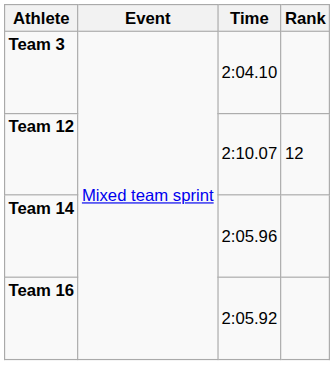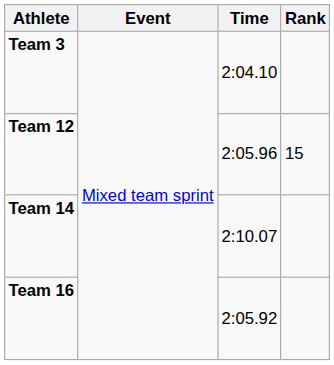 <table class="wikitable" style="font-size:90%">
 <tr>
 <th>Athlete</th>
 <th>Event</th>
 <th>Time</th>
 <th>Rank</th>
 </tr>
 <tr align=center>
 <td align=left><strong>Team 3</strong><br><small><strong><br><br><br></strong></small></td>
 <td align=left rowspan=4><a href='#'>Mixed team sprint</a></td>
 <td>2:04.10</td>
 <td></td>
 </tr>
 <tr>
 <td align=left><strong>Team 12</strong><br><br><br><br></td>
-<td>2:10.07</td>
-<td>12</td>
+<td>2:05.96</td>
+<td>15</td>
 </tr>
 <tr align=center>
 <td align=left><strong>Team 14</strong><br><small><strong><br><br><br></strong></small></td>
-<td>2:05.96</td>
+<td>2:10.07</td>
 <td></td>
 </tr>
 <tr align=center>
 <td align=left><strong>Team 16</strong><br><small><strong><br><br><br></strong></small></td>
 <td>2:05.92</td>
 <td></td>
 </tr>
 </table>
